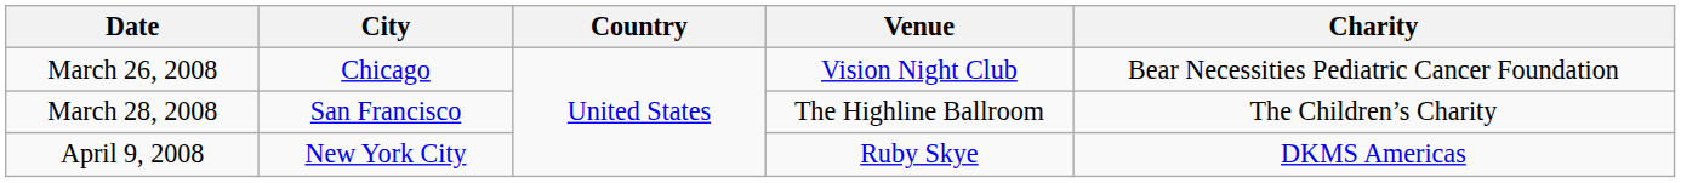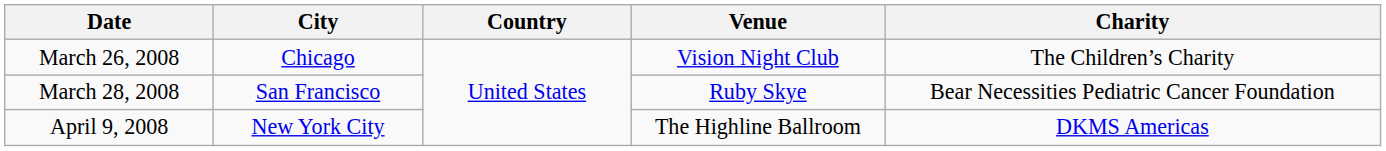 <table class="wikitable" style="text-align:center;">
 <tr>
 <th style="width:9em;">Date</th>
 <th style="width:9em;">City</th>
 <th style="width:9em;">Country</th>
 <th style="width:11em;">Venue</th>
 <th style="width:22em;">Charity</th>
 </tr>
 <tr>
 <td>March 26, 2008</td>
 <td><a href='#'>Chicago</a></td>
 <td rowspan="3"><a href='#'>United States</a></td>
 <td><a href='#'>Vision Night Club</a></td>
-<td>Bear Necessities Pediatric Cancer Foundation</td>
+<td>The Children’s Charity</td>
 </tr>
 <tr>
 <td>March 28, 2008</td>
 <td><a href='#'>San Francisco</a></td>
-<td>The Highline Ballroom</td>
-<td>The Children’s Charity</td>
+<td><a href='#'>Ruby Skye</a></td>
+<td>Bear Necessities Pediatric Cancer Foundation</td>
 </tr>
 <tr>
 <td>April 9, 2008</td>
 <td><a href='#'>New York City</a></td>
-<td><a href='#'>Ruby Skye</a></td>
+<td>The Highline Ballroom</td>
 <td><a href='#'>DKMS Americas</a></td>
 </tr>
 </table>
